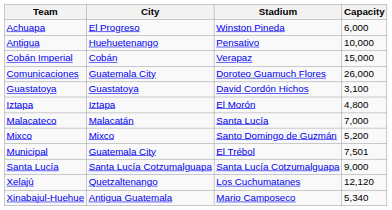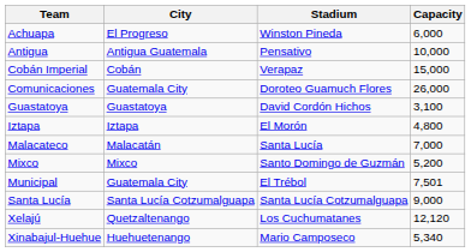 <table class="wikitable sortable" style="text-align: left;">
 <tr>
 <th>Team</th>
 <th>City</th>
 <th>Stadium</th>
 <th>Capacity</th>
 </tr>
 <tr>
 <td><a href='#'>Achuapa</a></td>
 <td><a href='#'>El Progreso</a></td>
 <td><a href='#'>Winston Pineda</a></td>
 <td>6,000</td>
 </tr>
 <tr>
 <td><a href='#'>Antigua</a></td>
-<td><a href='#'>Huehuetenango</a></td>
+<td><a href='#'>Antigua Guatemala</a></td>
 <td><a href='#'>Pensativo</a></td>
 <td>10,000</td>
 </tr>
 <tr>
 <td><a href='#'>Cobán Imperial</a></td>
 <td><a href='#'>Cobán</a></td>
 <td><a href='#'>Verapaz</a></td>
 <td>15,000</td>
 </tr>
 <tr>
 <td><a href='#'>Comunicaciones</a></td>
 <td><a href='#'>Guatemala City</a></td>
 <td><a href='#'>Doroteo Guamuch Flores</a></td>
 <td>26,000</td>
 </tr>
 <tr>
 <td><a href='#'>Guastatoya</a></td>
 <td><a href='#'>Guastatoya</a></td>
 <td><a href='#'>David Cordón Hichos</a></td>
 <td>3,100</td>
 </tr>
 <tr>
 <td><a href='#'>Iztapa</a></td>
 <td><a href='#'>Iztapa</a></td>
 <td><a href='#'>El Morón</a></td>
 <td>4,800</td>
 </tr>
 <tr>
 <td><a href='#'>Malacateco</a></td>
 <td><a href='#'>Malacatán</a></td>
 <td><a href='#'>Santa Lucía</a></td>
 <td>7,000</td>
 </tr>
 <tr>
 <td><a href='#'>Mixco</a></td>
 <td><a href='#'>Mixco</a></td>
 <td><a href='#'>Santo Domingo de Guzmán</a></td>
 <td>5,200</td>
 </tr>
 <tr>
 <td><a href='#'>Municipal</a></td>
 <td><a href='#'>Guatemala City</a></td>
 <td><a href='#'>El Trébol</a></td>
 <td>7,501</td>
 </tr>
 <tr>
 <td><a href='#'>Santa Lucía</a></td>
 <td><a href='#'>Santa Lucía Cotzumalguapa</a></td>
 <td><a href='#'>Santa Lucía Cotzumalguapa</a></td>
 <td>9,000</td>
 </tr>
 <tr>
 <td><a href='#'>Xelajú</a></td>
 <td><a href='#'>Quetzaltenango</a></td>
 <td><a href='#'>Los Cuchumatanes</a></td>
 <td>12,120</td>
 </tr>
 <tr>
 <td><a href='#'>Xinabajul-Huehue</a></td>
-<td><a href='#'>Antigua Guatemala</a></td>
+<td><a href='#'>Huehuetenango</a></td>
 <td><a href='#'>Mario Camposeco</a></td>
 <td>5,340</td>
 </tr>
 </table>
